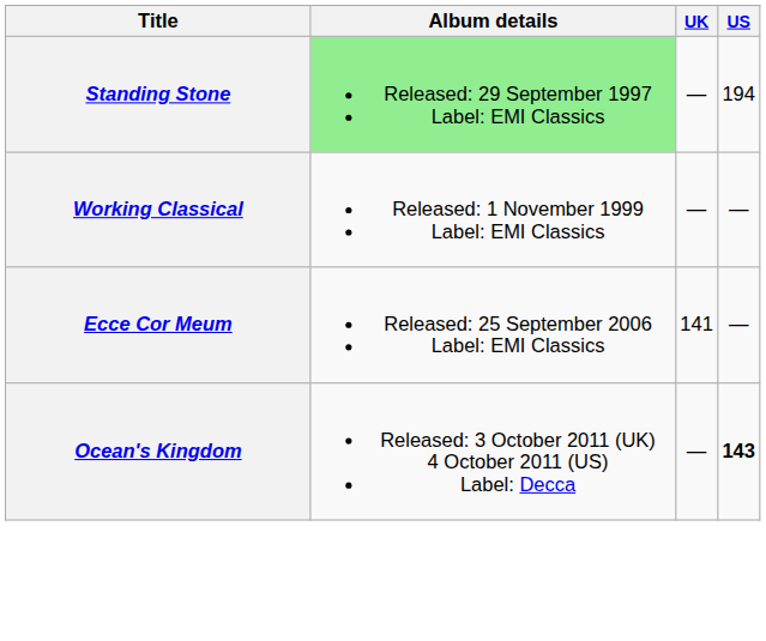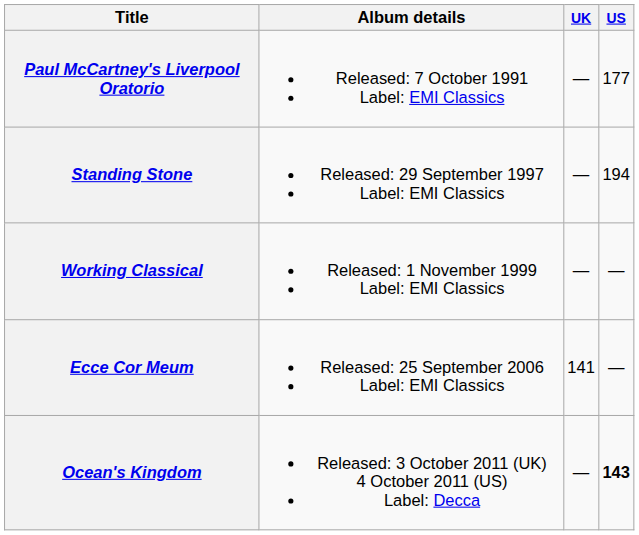 <table class="wikitable plainrowheaders" style="text-align:center">
 <tr>
 <th scope="col" style="width:15em">Title</th>
 <th scope="col" style="width:18em">Album details</th>
 <th scope="col" style="width:2em;font-size:85%"><a href='#'>UK</a><br></th>
 <th scope="col" style="width:2em;font-size:85%"><a href='#'>US</a><br></th>
 </tr>
 <tr>
+<th scope="row"><em><a href='#'>Paul McCartney's Liverpool Oratorio</a></em> <br></th>
+<td><br><ul><li>Released: 7 October 1991</li><li>Label: <a href='#'>EMI Classics</a></li></ul></td>
+<td>—</td>
+<td>177</td>
+</tr>
+<tr>
 <th scope="row"><em><a href='#'>Standing Stone</a></em></th>
-<td style="background: lightgreen;"><br><ul><li>Released: 29 September 1997</li><li>Label: EMI Classics</li></ul></td>
+<td><br><ul><li>Released: 29 September 1997</li><li>Label: EMI Classics</li></ul></td>
 <td>—</td>
 <td>194</td>
 </tr>
 <tr>
 <th scope="row"><em><a href='#'>Working Classical</a></em></th>
 <td><br><ul><li>Released: 1 November 1999</li><li>Label: EMI Classics</li></ul></td>
 <td>—</td>
 <td>—</td>
 </tr>
 <tr>
 <th scope="row"><em><a href='#'>Ecce Cor Meum</a></em></th>
 <td><br><ul><li>Released: 25 September 2006</li><li>Label: EMI Classics</li></ul></td>
 <td>141</td>
 <td>—</td>
 </tr>
 <tr>
 <th scope="row"><em><a href='#'>Ocean's Kingdom</a></em></th>
 <td><br><ul><li>Released: 3 October 2011 (UK)<br>4 October 2011 (US)</li><li>Label: <a href='#'>Decca</a></li></ul></td>
 <td>—</td>
 <td><strong>143</strong></td>
 </tr>
 </table>
